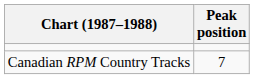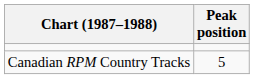 <table class="wikitable sortable">
 <tr>
 <th align="left">Chart (1987–1988)</th>
 <th align="center">Peak<br>position</th>
 </tr>
 <tr>
 <td></td>
 </tr>
 <tr>
 <td align="left">Canadian <em>RPM</em> Country Tracks</td>
-<td align="center">7</td>
+<td align="center">5</td>
 </tr>
 </table>
